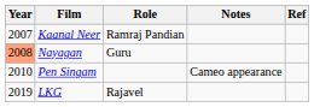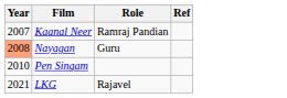 <table class="wikitable">
 <tr style="background:#ccc; text-align:center;">
 <th>Year</th>
 <th>Film</th>
 <th>Role</th>
-<th>Notes</th>
 <th>Ref</th>
 </tr>
 <tr>
 <td>2007</td>
 <td><em><a href='#'>Kaanal Neer</a></em></td>
 <td>Ramraj Pandian</td>
 <td></td>
-<td></td>
 </tr>
 <tr>
 <td style="background: lightsalmon;">2008</td>
 <td><em><a href='#'>Nayagan</a></em></td>
 <td>Guru</td>
 <td></td>
-<td></td>
 </tr>
 <tr>
 <td>2010</td>
 <td><em><a href='#'>Pen Singam</a></em></td>
 <td></td>
-<td>Cameo appearance</td>
 <td></td>
 </tr>
 <tr>
-<td>2019</td>
+<td>2021</td>
 <td><em><a href='#'>LKG</a></em></td>
 <td>Rajavel</td>
 <td></td>
-<td></td>
 </tr>
 </table>
